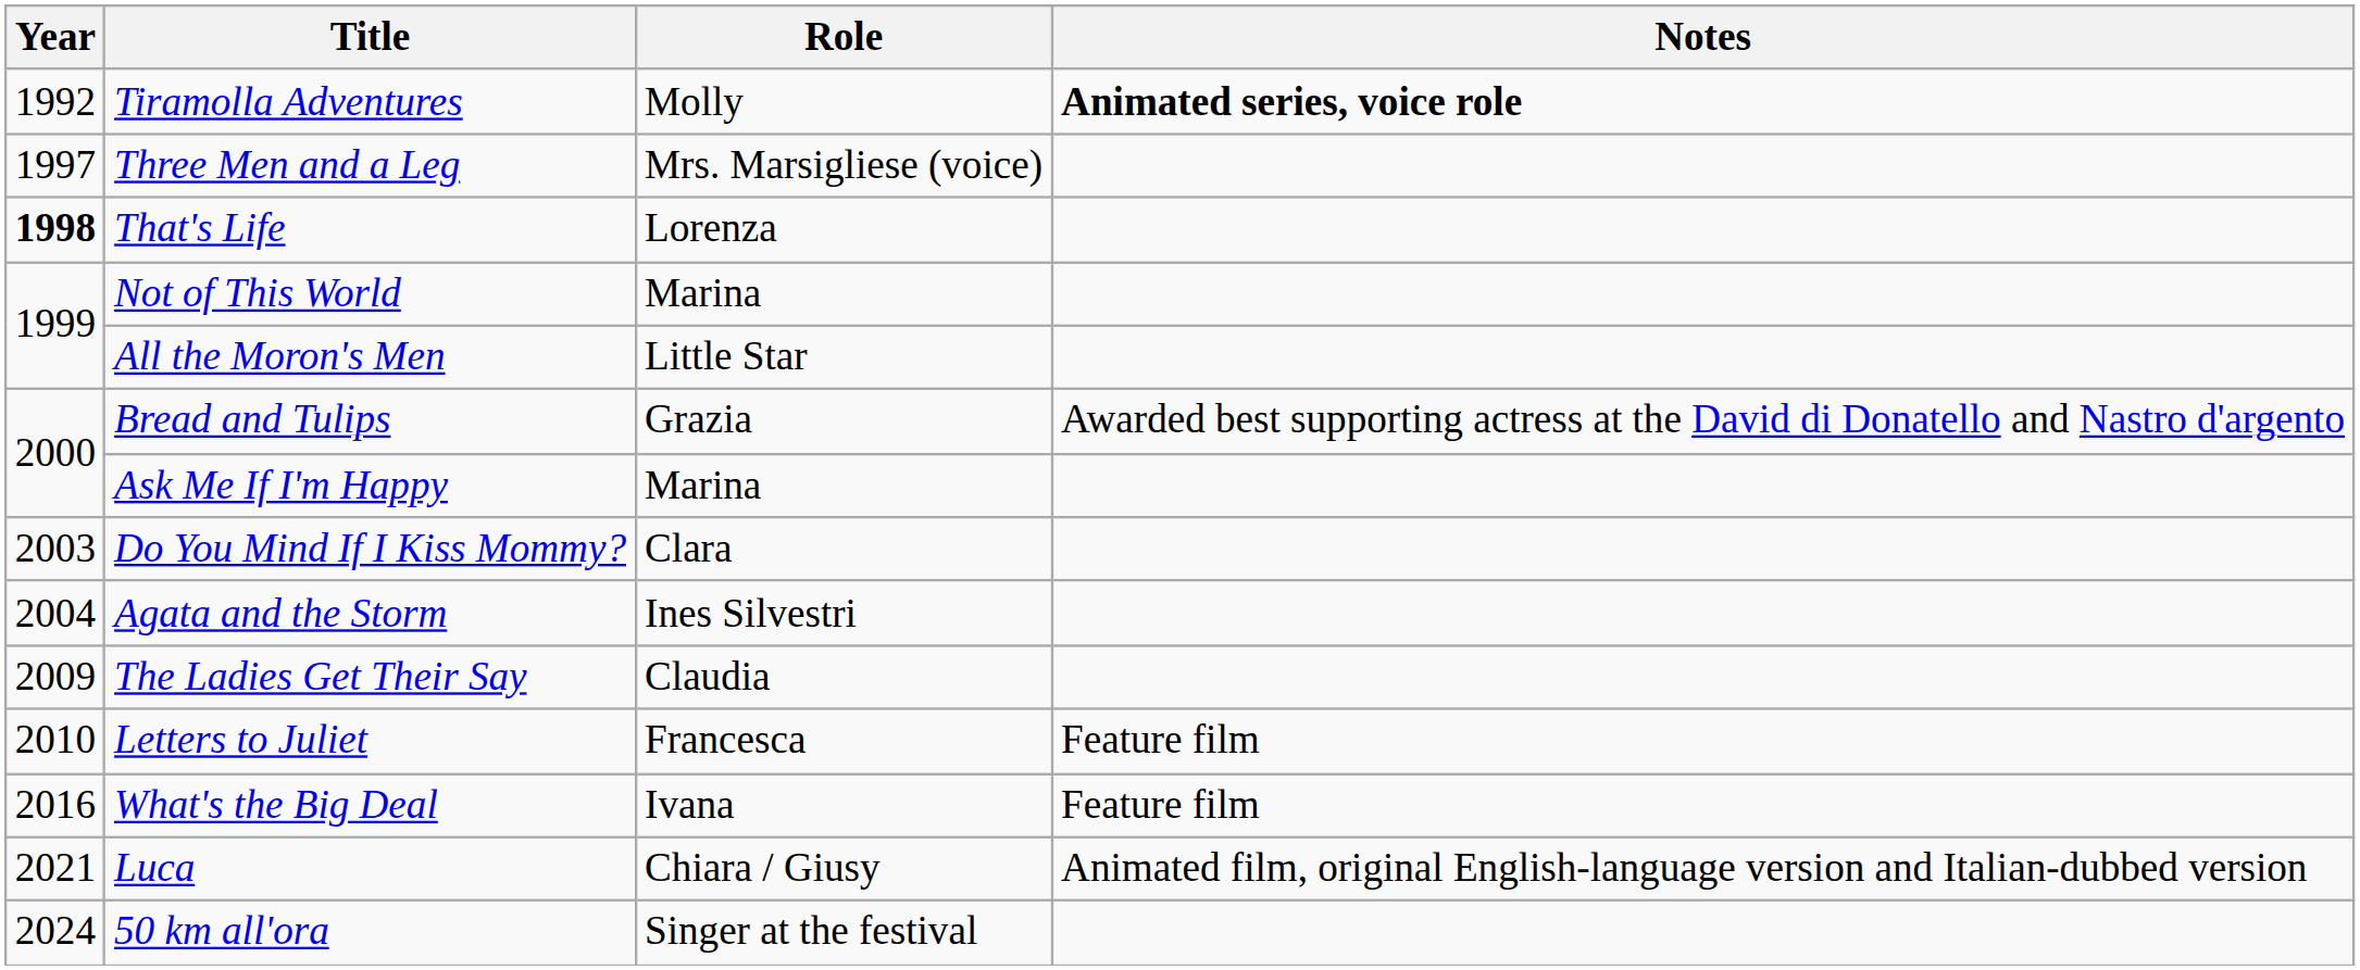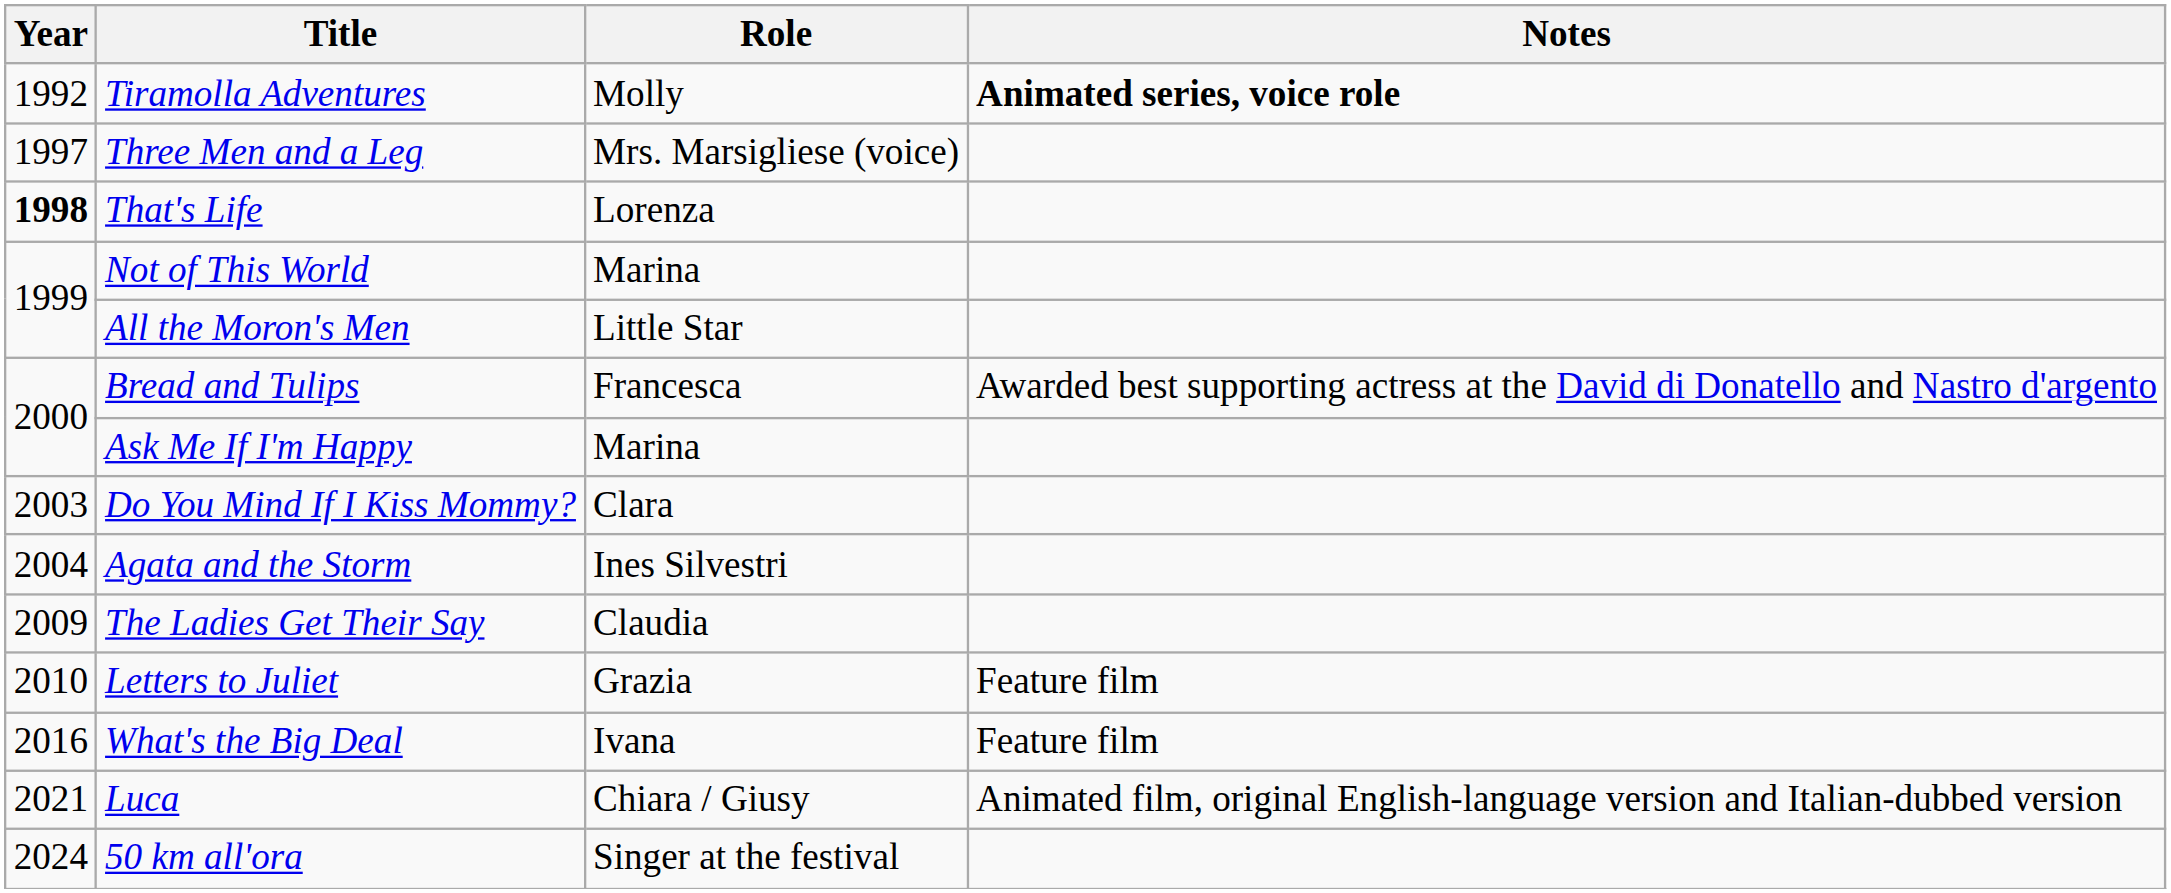 <table class="wikitable sortable">
 <tr>
 <th>Year</th>
 <th>Title</th>
 <th>Role</th>
 <th class="unsortable">Notes</th>
 </tr>
 <tr>
 <td>1992</td>
 <td><em><a href='#'>Tiramolla Adventures</a></em></td>
 <td>Molly</td>
 <td><strong>Animated series, voice role</strong></td>
 </tr>
 <tr>
 <td>1997</td>
 <td><em><a href='#'>Three Men and a Leg</a></em></td>
 <td>Mrs. Marsigliese (voice)</td>
 <td></td>
 </tr>
 <tr>
 <td><strong>1998</strong></td>
 <td><em><a href='#'>That's Life</a></em></td>
 <td>Lorenza</td>
 <td></td>
 </tr>
 <tr>
 <td rowspan=2>1999</td>
 <td><em><a href='#'>Not of This World</a></em></td>
 <td>Marina</td>
 <td></td>
 </tr>
 <tr>
 <td><em><a href='#'>All the Moron's Men</a></em></td>
 <td>Little Star</td>
 <td></td>
 </tr>
 <tr>
 <td rowspan="2">2000</td>
 <td><em><a href='#'>Bread and Tulips</a></em></td>
-<td>Grazia</td>
+<td>Francesca</td>
 <td>Awarded best supporting actress at the <a href='#'>David di Donatello</a> and <a href='#'>Nastro d'argento</a></td>
 </tr>
 <tr>
 <td><em><a href='#'>Ask Me If I'm Happy</a></em></td>
 <td>Marina</td>
 <td></td>
 </tr>
 <tr>
 <td>2003</td>
 <td><em><a href='#'>Do You Mind If I Kiss Mommy?</a></em></td>
 <td>Clara</td>
 <td></td>
 </tr>
 <tr>
 <td>2004</td>
 <td><em><a href='#'>Agata and the Storm</a></em></td>
 <td>Ines Silvestri</td>
 <td></td>
 </tr>
 <tr>
 <td>2009</td>
 <td><em><a href='#'>The Ladies Get Their Say</a></em></td>
 <td>Claudia</td>
 <td></td>
 </tr>
 <tr>
 <td>2010</td>
 <td><em><a href='#'>Letters to Juliet</a></em></td>
-<td>Francesca</td>
+<td>Grazia</td>
 <td>Feature film</td>
 </tr>
 <tr>
 <td>2016</td>
 <td><em><a href='#'>What's the Big Deal</a></em></td>
 <td>Ivana</td>
 <td>Feature film</td>
 </tr>
 <tr>
 <td>2021</td>
 <td><em><a href='#'>Luca</a></em></td>
 <td>Chiara / Giusy</td>
 <td>Animated film, original English-language version and Italian-dubbed version</td>
 </tr>
 <tr>
 <td>2024</td>
 <td><em><a href='#'>50 km all'ora</a></em></td>
 <td>Singer at the festival</td>
 <td></td>
 </tr>
 <tr>
 </tr>
 </table>
